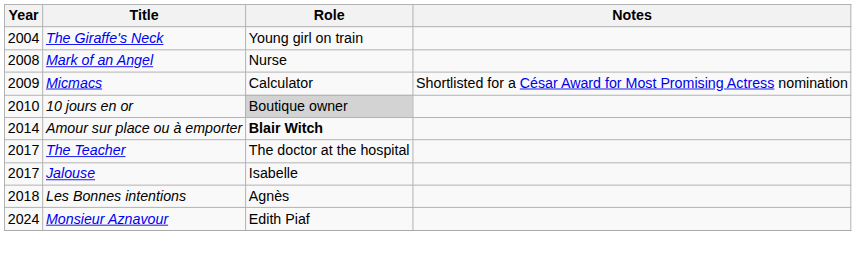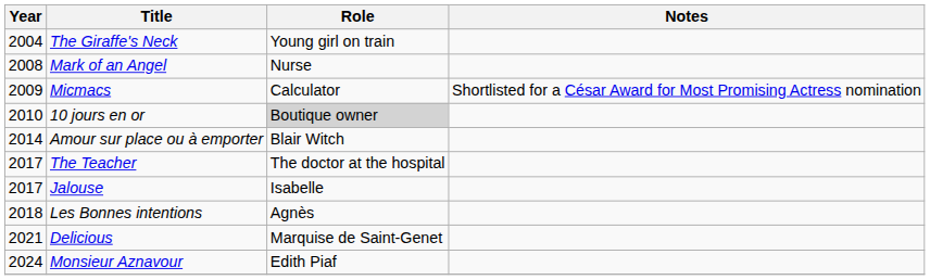 <table class="wikitable sortable">
 <tr>
 <th>Year</th>
 <th>Title</th>
 <th>Role</th>
 <th class="unsortable">Notes</th>
 </tr>
 <tr>
 <td>2004</td>
 <td><em><a href='#'>The Giraffe's Neck</a></em></td>
 <td>Young girl on train</td>
 <td></td>
 </tr>
 <tr>
 <td>2008</td>
 <td><em><a href='#'>Mark of an Angel</a></em></td>
 <td>Nurse</td>
 <td></td>
 </tr>
 <tr>
 <td>2009</td>
 <td><a href='#'><em>Micmacs</em></a></td>
 <td>Calculator</td>
 <td>Shortlisted for a <a href='#'>César Award for Most Promising Actress</a> nomination</td>
 </tr>
 <tr>
 <td>2010</td>
 <td><em>10 jours en or</em></td>
 <td style="background: lightgrey;">Boutique owner</td>
 <td></td>
 </tr>
 <tr>
 <td>2014</td>
 <td><em>Amour sur place ou à emporter</em></td>
-<td><strong>Blair Witch</strong></td>
+<td>Blair Witch</td>
 <td></td>
 </tr>
 <tr>
 <td>2017</td>
 <td><a href='#'><em>The Teacher</em></a></td>
 <td>The doctor at the hospital</td>
 <td></td>
 </tr>
 <tr>
 <td>2017</td>
 <td><em><a href='#'>Jalouse</a></em></td>
 <td>Isabelle</td>
 <td></td>
 </tr>
 <tr>
 <td>2018</td>
 <td><em>Les Bonnes intentions</em></td>
 <td>Agnès</td>
 <td></td>
 </tr>
 <tr>
+<td>2021</td>
+<td><em><a href='#'>Delicious</a></em></td>
+<td>Marquise de Saint-Genet</td>
+<td></td>
+</tr>
+<tr>
 <td>2024</td>
 <td><em><a href='#'>Monsieur Aznavour</a></em></td>
 <td>Edith Piaf</td>
 <td></td>
 </tr>
 <tr>
 </tr>
 </table>
